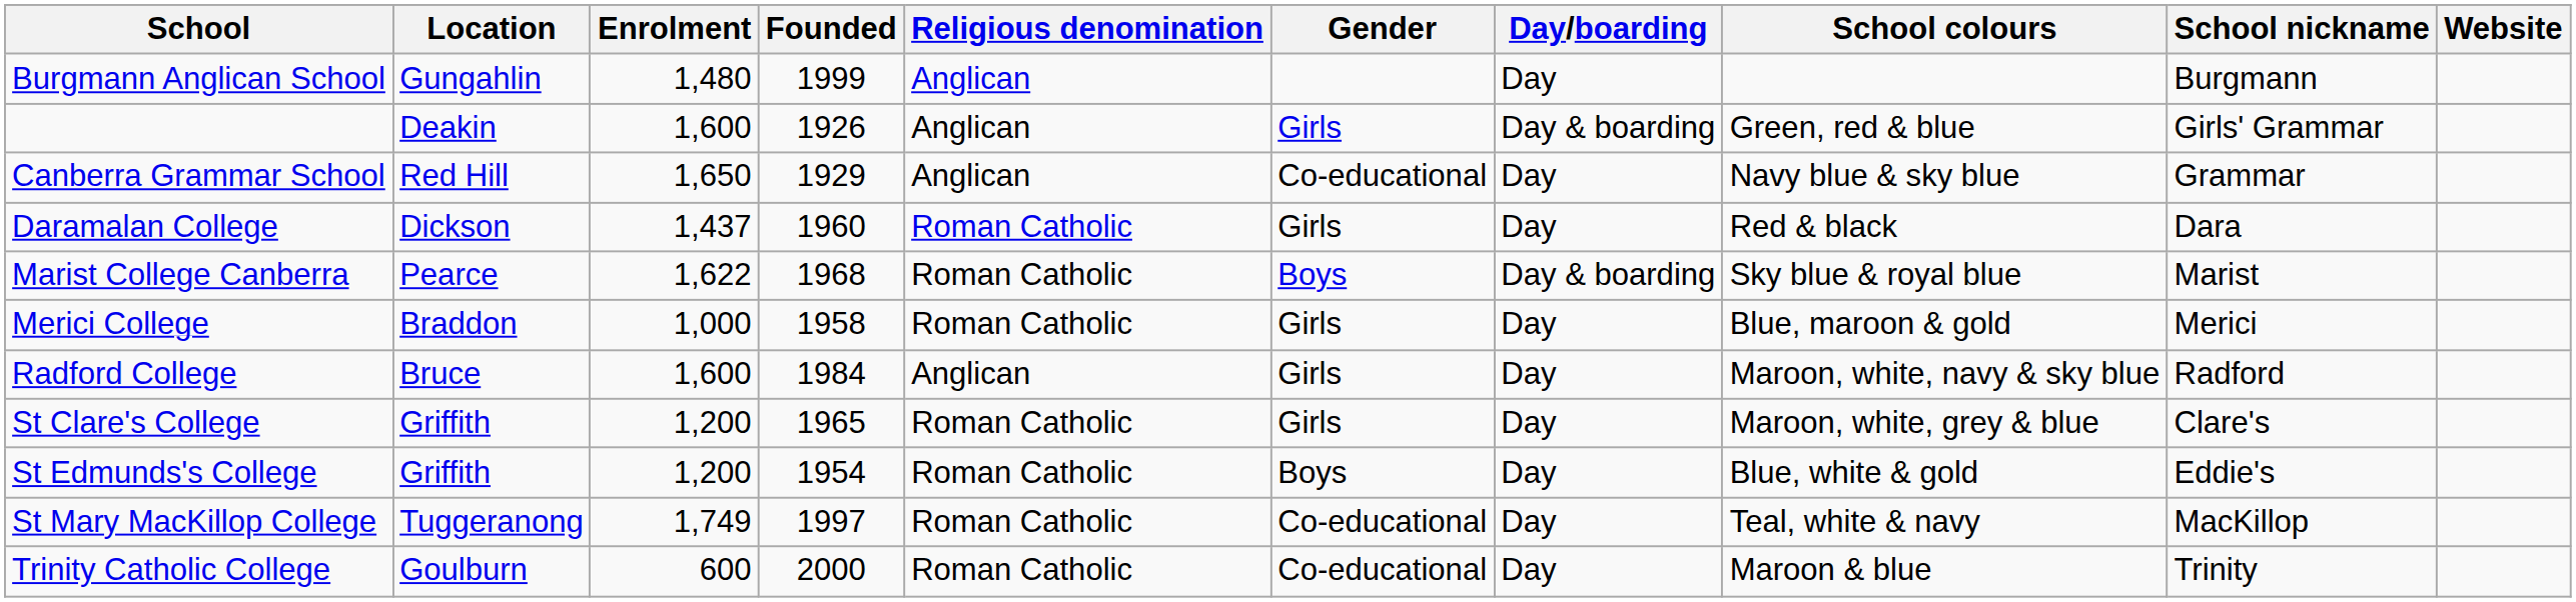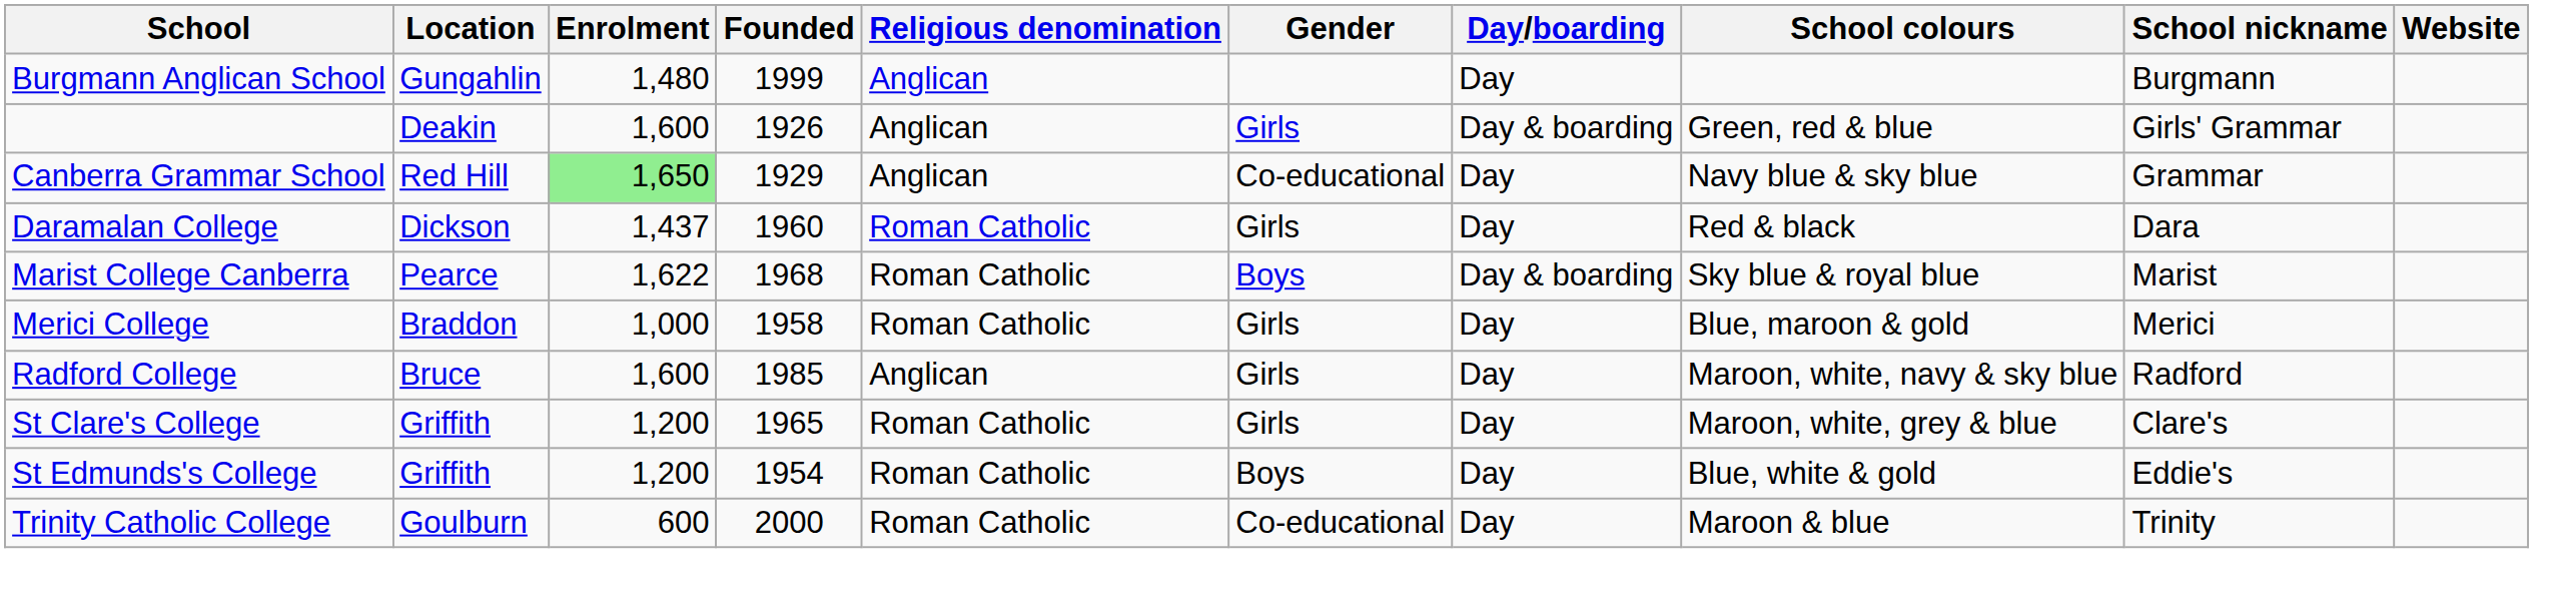 <table class="wikitable sortable">
 <tr>
 <th>School</th>
 <th>Location</th>
 <th>Enrolment</th>
 <th>Founded</th>
 <th><a href='#'>Religious denomination</a></th>
 <th>Gender</th>
 <th><a href='#'>Day</a>/<a href='#'>boarding</a></th>
 <th>School colours</th>
 <th>School nickname</th>
 <th>Website</th>
 </tr>
 <tr>
 <td><a href='#'>Burgmann Anglican School</a></td>
 <td><a href='#'>Gungahlin</a></td>
 <td align=right>1,480</td>
 <td align=center>1999</td>
 <td><a href='#'>Anglican</a></td>
 <td></td>
 <td>Day</td>
 <td> <br></td>
 <td>Burgmann</td>
 <td></td>
 </tr>
 <tr>
 <td></td>
 <td><a href='#'>Deakin</a></td>
 <td align=right>1,600</td>
 <td align=center>1926</td>
 <td>Anglican</td>
 <td><a href='#'>Girls</a></td>
 <td>Day & boarding</td>
 <td>Green, red & blue <br></td>
 <td>Girls' Grammar</td>
 <td></td>
 </tr>
 <tr>
 <td><a href='#'>Canberra Grammar School</a></td>
 <td><a href='#'>Red Hill</a></td>
-<td align=right>1,650</td>
+<td align=right style="background: lightgreen;">1,650</td>
 <td align=center>1929</td>
 <td>Anglican</td>
 <td>Co-educational</td>
 <td>Day</td>
 <td>Navy blue & sky blue <br></td>
 <td>Grammar</td>
 <td></td>
 </tr>
 <tr>
 <td><a href='#'>Daramalan College</a></td>
 <td><a href='#'>Dickson</a></td>
 <td align=right>1,437</td>
 <td align=center>1960</td>
 <td><a href='#'>Roman Catholic</a></td>
 <td>Girls</td>
 <td>Day</td>
 <td>Red & black<br></td>
 <td>Dara</td>
 <td></td>
 </tr>
 <tr>
 <td><a href='#'>Marist College Canberra</a></td>
 <td><a href='#'>Pearce</a></td>
 <td align=right>1,622</td>
 <td align=center>1968</td>
 <td>Roman Catholic</td>
 <td><a href='#'>Boys</a></td>
 <td>Day & boarding</td>
 <td>Sky blue & royal blue <br></td>
 <td>Marist</td>
 <td></td>
 </tr>
 <tr>
 <td><a href='#'>Merici College</a></td>
 <td><a href='#'>Braddon</a></td>
 <td align=right>1,000</td>
 <td align=center>1958</td>
 <td>Roman Catholic</td>
 <td>Girls</td>
 <td>Day</td>
 <td>Blue, maroon & gold <br></td>
 <td>Merici</td>
 <td></td>
 </tr>
 <tr>
 <td><a href='#'>Radford College</a></td>
 <td><a href='#'>Bruce</a></td>
 <td align=right>1,600</td>
-<td align=center>1984</td>
+<td align=center>1985</td>
 <td>Anglican</td>
 <td>Girls</td>
 <td>Day</td>
 <td>Maroon, white, navy & sky blue <br></td>
 <td>Radford</td>
 <td></td>
 </tr>
 <tr>
 <td><a href='#'>St Clare's College</a></td>
 <td><a href='#'>Griffith</a></td>
 <td align=right>1,200</td>
 <td align=center>1965</td>
 <td>Roman Catholic</td>
 <td>Girls</td>
 <td>Day</td>
 <td>Maroon, white, grey & blue <br></td>
 <td>Clare's</td>
 <td></td>
 </tr>
 <tr>
 <td><a href='#'>St Edmunds's College</a></td>
 <td><a href='#'>Griffith</a></td>
 <td align=right>1,200</td>
 <td align=center>1954</td>
 <td>Roman Catholic</td>
 <td>Boys</td>
 <td>Day</td>
 <td>Blue, white & gold <br></td>
 <td>Eddie's</td>
 <td></td>
 </tr>
 <tr>
-<td><a href='#'>St Mary MacKillop College</a></td>
-<td><a href='#'>Tuggeranong</a></td>
-<td align=right>1,749</td>
-<td align=center>1997</td>
-<td>Roman Catholic</td>
-<td>Co-educational</td>
-<td>Day</td>
-<td>Teal, white & navy <br></td>
-<td>MacKillop</td>
-<td></td>
-</tr>
-<tr>
 <td><a href='#'>Trinity Catholic College</a></td>
 <td><a href='#'>Goulburn</a></td>
 <td align=right>600</td>
 <td align=center>2000</td>
 <td>Roman Catholic</td>
 <td>Co-educational</td>
 <td>Day</td>
 <td>Maroon & blue<br></td>
 <td>Trinity</td>
 <td></td>
 </tr>
 </table>
